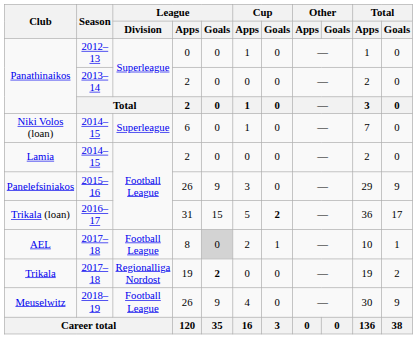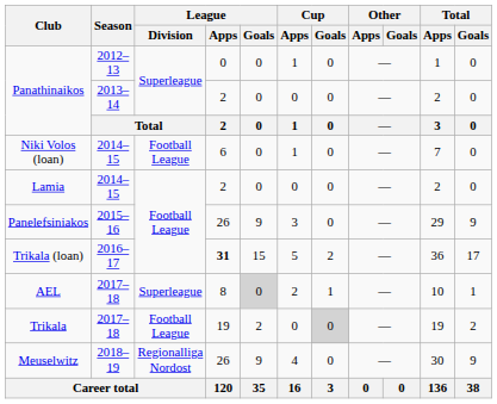 <table class="wikitable" style="text-align: center;">
 <tr>
 <th rowspan="2">Club</th>
 <th rowspan="2">Season</th>
 <th colspan="3">League</th>
 <th colspan="2">Cup</th>
 <th colspan="2">Other</th>
 <th colspan="2">Total</th>
 </tr>
 <tr>
 <th>Division</th>
 <th>Apps</th>
 <th>Goals</th>
 <th>Apps</th>
 <th>Goals</th>
 <th>Apps</th>
 <th>Goals</th>
 <th>Apps</th>
 <th>Goals</th>
 </tr>
 <tr>
 <td rowspan="3"><a href='#'>Panathinaikos</a></td>
 <td><a href='#'>2012–13</a></td>
 <td rowspan="2"><a href='#'>Superleague</a></td>
 <td>0</td>
 <td>0</td>
 <td>1</td>
 <td>0</td>
 <td colspan="2">—</td>
 <td>1</td>
 <td>0</td>
 </tr>
 <tr>
 <td><a href='#'>2013–14</a></td>
 <td>2</td>
 <td>0</td>
 <td>0</td>
 <td>0</td>
 <td colspan="2">—</td>
 <td>2</td>
 <td>0</td>
 </tr>
 <tr>
 <th colspan="2">Total</th>
 <th>2</th>
 <th>0</th>
 <th>1</th>
 <th>0</th>
 <th colspan="2">—</th>
 <th>3</th>
 <th>0</th>
 </tr>
 <tr>
 <td rowspan="1"><a href='#'>Niki Volos</a> (loan)</td>
 <td><a href='#'>2014–15</a></td>
-<td><a href='#'>Superleague</a></td>
+<td><a href='#'>Football League</a></td>
 <td>6</td>
 <td>0</td>
 <td>1</td>
 <td>0</td>
 <td colspan="2">—</td>
 <td>7</td>
 <td>0</td>
 </tr>
 <tr>
 <td rowspan="1"><a href='#'>Lamia</a></td>
 <td><a href='#'>2014–15</a></td>
 <td rowspan="3"><a href='#'>Football League</a></td>
 <td>2</td>
 <td>0</td>
 <td>0</td>
 <td>0</td>
 <td colspan="2">—</td>
 <td>2</td>
 <td>0</td>
 </tr>
 <tr>
 <td rowspan="1"><a href='#'>Panelefsiniakos</a></td>
 <td><a href='#'>2015–16</a></td>
 <td>26</td>
 <td>9</td>
 <td>3</td>
 <td>0</td>
 <td colspan="2">—</td>
 <td>29</td>
 <td>9</td>
 </tr>
 <tr>
 <td rowspan="1"><a href='#'>Trikala</a> (loan)</td>
 <td><a href='#'>2016–17</a></td>
-<td>31</td>
+<td><strong>31</strong></td>
 <td>15</td>
 <td>5</td>
-<td><strong>2</strong></td>
+<td>2</td>
 <td colspan="2">—</td>
 <td>36</td>
 <td>17</td>
 </tr>
 <tr>
 <td rowspan="1"><a href='#'>AEL</a></td>
 <td><a href='#'>2017–18</a></td>
-<td><a href='#'>Football League</a></td>
+<td><a href='#'>Superleague</a></td>
 <td>8</td>
 <td style="background: lightgrey;">0</td>
 <td>2</td>
 <td>1</td>
 <td colspan="2">—</td>
 <td>10</td>
 <td>1</td>
 </tr>
 <tr>
 <td rowspan="1"><a href='#'>Trikala</a></td>
 <td><a href='#'>2017–18</a></td>
-<td><a href='#'>Regionalliga Nordost</a></td>
+<td><a href='#'>Football League</a></td>
 <td>19</td>
-<td><strong>2</strong></td>
+<td>2</td>
 <td>0</td>
-<td>0</td>
+<td style="background: lightgrey;">0</td>
 <td colspan="2">—</td>
 <td>19</td>
 <td>2</td>
 </tr>
 <tr>
 <td rowspan="1"><a href='#'>Meuselwitz</a></td>
 <td><a href='#'>2018–19</a></td>
-<td><a href='#'>Football League</a></td>
+<td><a href='#'>Regionalliga Nordost</a></td>
 <td>26</td>
 <td>9</td>
 <td>4</td>
 <td>0</td>
 <td colspan="2">—</td>
 <td>30</td>
 <td>9</td>
 </tr>
 <tr>
 <th colspan="3">Career total</th>
 <th>120</th>
 <th>35</th>
 <th>16</th>
 <th>3</th>
 <th>0</th>
 <th>0</th>
 <th>136</th>
 <th>38</th>
 </tr>
 </table>
